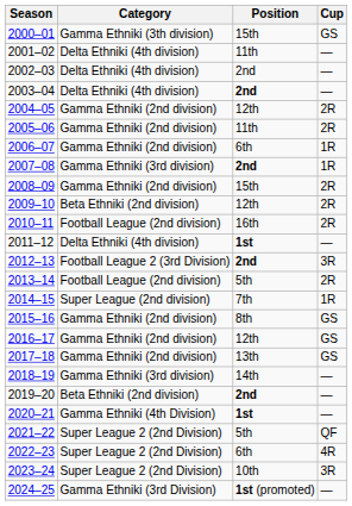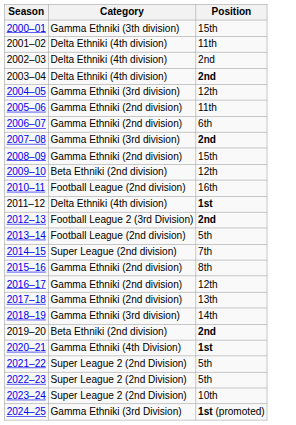 <table class="wikitable">
 <tr>
 <th>Season</th>
 <th>Category</th>
 <th>Position</th>
-<th>Cup</th>
 </tr>
 <tr>
 <td><a href='#'>2000–01</a></td>
 <td>Gamma Ethniki (3th division)</td>
 <td>15th</td>
-<td>GS</td>
 </tr>
 <tr>
 <td>2001–02</td>
 <td>Delta Ethniki (4th division)</td>
 <td>11th</td>
-<td>—</td>
 </tr>
 <tr>
 <td>2002–03</td>
 <td>Delta Ethniki (4th division)</td>
 <td>2nd</td>
-<td>—</td>
 </tr>
 <tr>
 <td>2003–04</td>
 <td>Delta Ethniki (4th division)</td>
 <td><strong>2nd</strong></td>
-<td>—</td>
 </tr>
 <tr>
 <td><a href='#'>2004–05</a></td>
-<td>Gamma Ethniki (2nd division)</td>
+<td>Gamma Ethniki (3rd division)</td>
 <td>12th</td>
-<td>2R</td>
 </tr>
 <tr>
 <td><a href='#'>2005–06</a></td>
 <td>Gamma Ethniki (2nd division)</td>
 <td>11th</td>
-<td>2R</td>
 </tr>
 <tr>
 <td><a href='#'>2006–07</a></td>
 <td>Gamma Ethniki (2nd division)</td>
 <td>6th</td>
-<td>1R</td>
 </tr>
 <tr>
 <td><a href='#'>2007–08</a></td>
 <td>Gamma Ethniki (3rd division)</td>
 <td><strong>2nd</strong></td>
-<td>1R</td>
 </tr>
 <tr>
 <td><a href='#'>2008–09</a></td>
 <td>Gamma Ethniki (2nd division)</td>
 <td>15th</td>
-<td>2R</td>
 </tr>
 <tr>
 <td><a href='#'>2009–10</a></td>
 <td>Beta Ethniki (2nd division)</td>
 <td>12th</td>
-<td>2R</td>
 </tr>
 <tr>
 <td><a href='#'>2010–11</a></td>
 <td>Football League (2nd division)</td>
 <td>16th</td>
-<td>2R</td>
 </tr>
 <tr>
 <td>2011–12</td>
 <td>Delta Ethniki (4th division)</td>
 <td><strong>1st</strong></td>
-<td>—</td>
 </tr>
 <tr>
 <td><a href='#'>2012–13</a></td>
 <td>Football League 2 (3rd Division)</td>
 <td><strong>2nd</strong></td>
-<td>3R</td>
 </tr>
 <tr>
 <td><a href='#'>2013–14</a></td>
 <td>Football League (2nd division)</td>
 <td>5th</td>
-<td>2R</td>
 </tr>
 <tr>
 <td><a href='#'>2014–15</a></td>
 <td>Super League (2nd division)</td>
 <td>7th</td>
-<td>1R</td>
 </tr>
 <tr>
 <td><a href='#'>2015–16</a></td>
 <td>Gamma Ethniki (2nd division)</td>
 <td>8th</td>
-<td>GS</td>
 </tr>
 <tr>
 <td><a href='#'>2016–17</a></td>
 <td>Gamma Ethniki (2nd division)</td>
 <td>12th</td>
-<td>GS</td>
 </tr>
 <tr>
 <td><a href='#'>2017–18</a></td>
 <td>Gamma Ethniki (2nd division)</td>
 <td>13th</td>
-<td>GS</td>
 </tr>
 <tr>
 <td><a href='#'>2018–19</a></td>
 <td>Gamma Ethniki (3rd division)</td>
 <td>14th</td>
-<td>—</td>
 </tr>
 <tr>
 <td>2019–20</td>
 <td>Beta Ethniki (2nd division)</td>
 <td><strong>2nd</strong></td>
-<td>—</td>
 </tr>
 <tr>
 <td><a href='#'>2020–21</a></td>
 <td>Gamma Ethniki (4th Division)</td>
 <td><strong>1st</strong></td>
-<td>—</td>
 </tr>
 <tr>
 <td><a href='#'>2021–22</a></td>
 <td>Super League 2 (2nd Division)</td>
 <td>5th</td>
-<td>QF</td>
 </tr>
 <tr>
 <td><a href='#'>2022–23</a></td>
 <td>Super League 2 (2nd Division)</td>
-<td>6th</td>
-<td>4R</td>
+<td>5th</td>
 </tr>
 <tr>
 <td><a href='#'>2023–24</a></td>
 <td>Super League 2 (2nd Division)</td>
 <td>10th</td>
-<td>3R</td>
 </tr>
 <tr>
 <td><a href='#'>2024–25</a></td>
 <td>Gamma Ethniki (3rd Division)</td>
 <td><strong>1st</strong> (promoted)</td>
-<td>—</td>
 </tr>
 </table>
